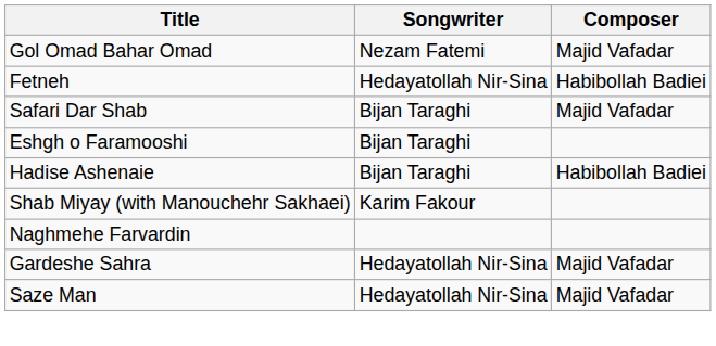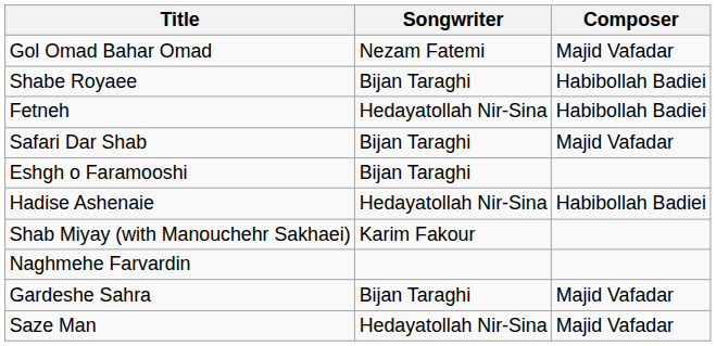 <table class="wikitable">
 <tr>
 <th>Title</th>
 <th>Songwriter</th>
 <th>Composer</th>
 </tr>
 <tr>
 <td>Gol Omad Bahar Omad</td>
 <td>Nezam Fatemi</td>
 <td>Majid Vafadar</td>
+</tr>
+<tr>
+<td>Shabe Royaee</td>
+<td>Bijan Taraghi</td>
+<td>Habibollah Badiei</td>
 </tr>
 <tr>
 <td>Fetneh</td>
 <td>Hedayatollah Nir-Sina</td>
 <td>Habibollah Badiei</td>
 </tr>
 <tr>
 <td>Safari Dar Shab</td>
 <td>Bijan Taraghi</td>
 <td>Majid Vafadar</td>
 </tr>
 <tr>
 <td>Eshgh o Faramooshi</td>
 <td>Bijan Taraghi</td>
 <td></td>
 </tr>
 <tr>
 <td>Hadise Ashenaie</td>
-<td>Bijan Taraghi</td>
+<td>Hedayatollah Nir-Sina</td>
 <td>Habibollah Badiei</td>
 </tr>
 <tr>
 <td>Shab Miyay (with Manouchehr Sakhaei)</td>
 <td>Karim Fakour</td>
 <td></td>
 </tr>
 <tr>
 <td>Naghmehe Farvardin</td>
 <td></td>
 <td></td>
 </tr>
 <tr>
 <td>Gardeshe Sahra</td>
-<td>Hedayatollah Nir-Sina</td>
+<td>Bijan Taraghi</td>
 <td>Majid Vafadar</td>
 </tr>
 <tr>
 <td>Saze Man</td>
 <td>Hedayatollah Nir-Sina</td>
 <td>Majid Vafadar</td>
 </tr>
 </table>
